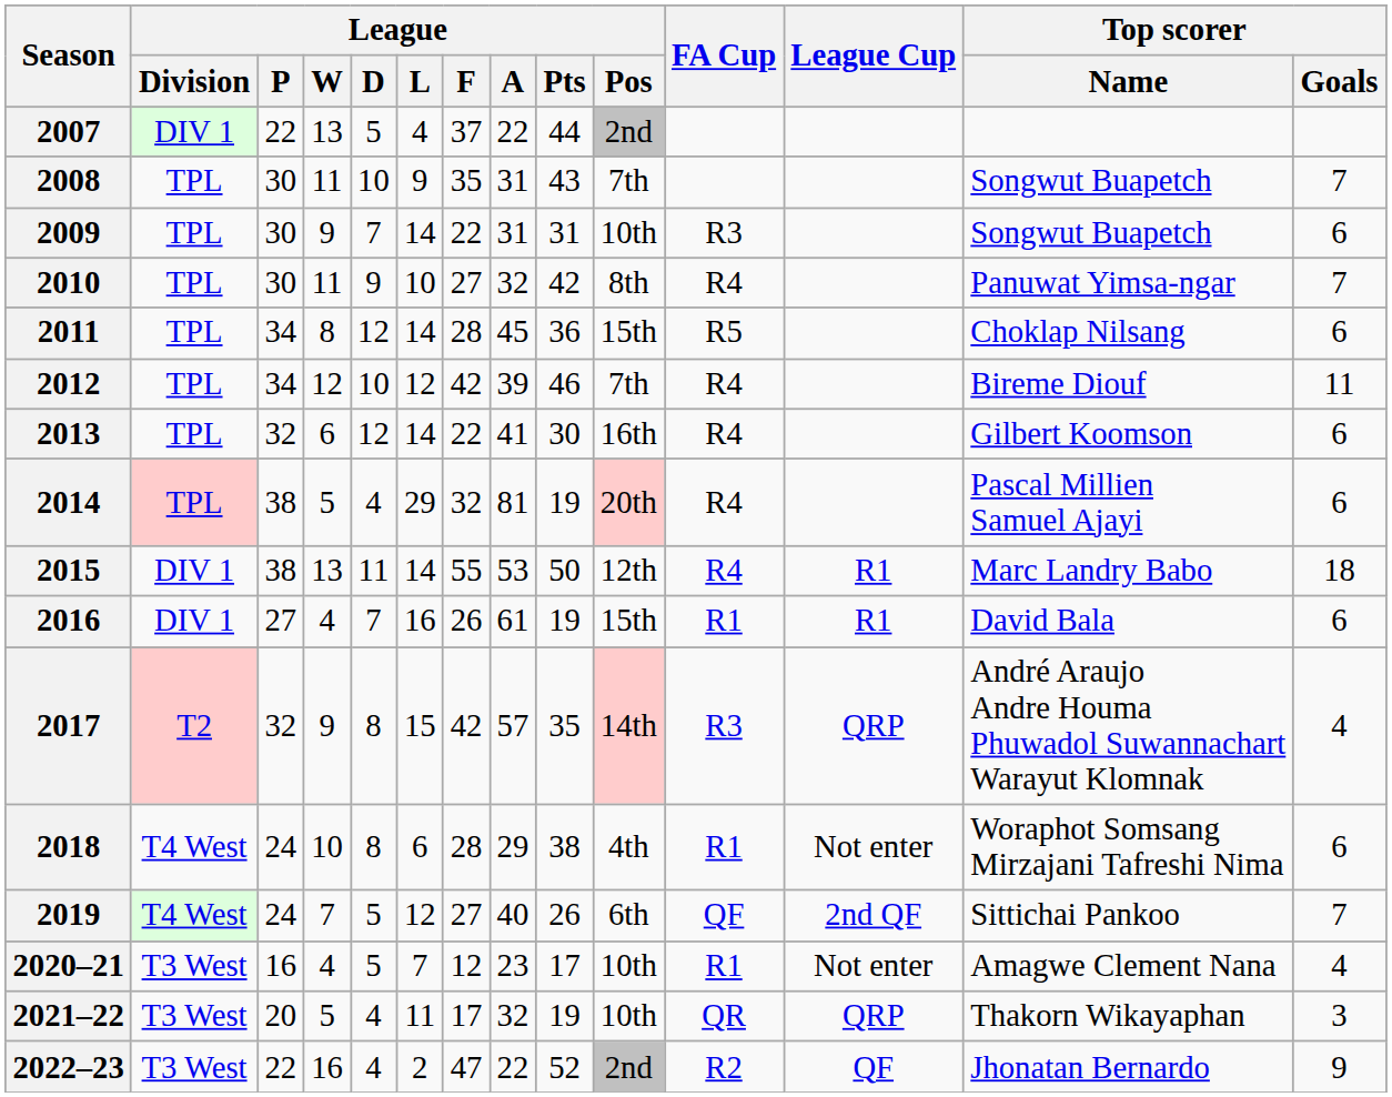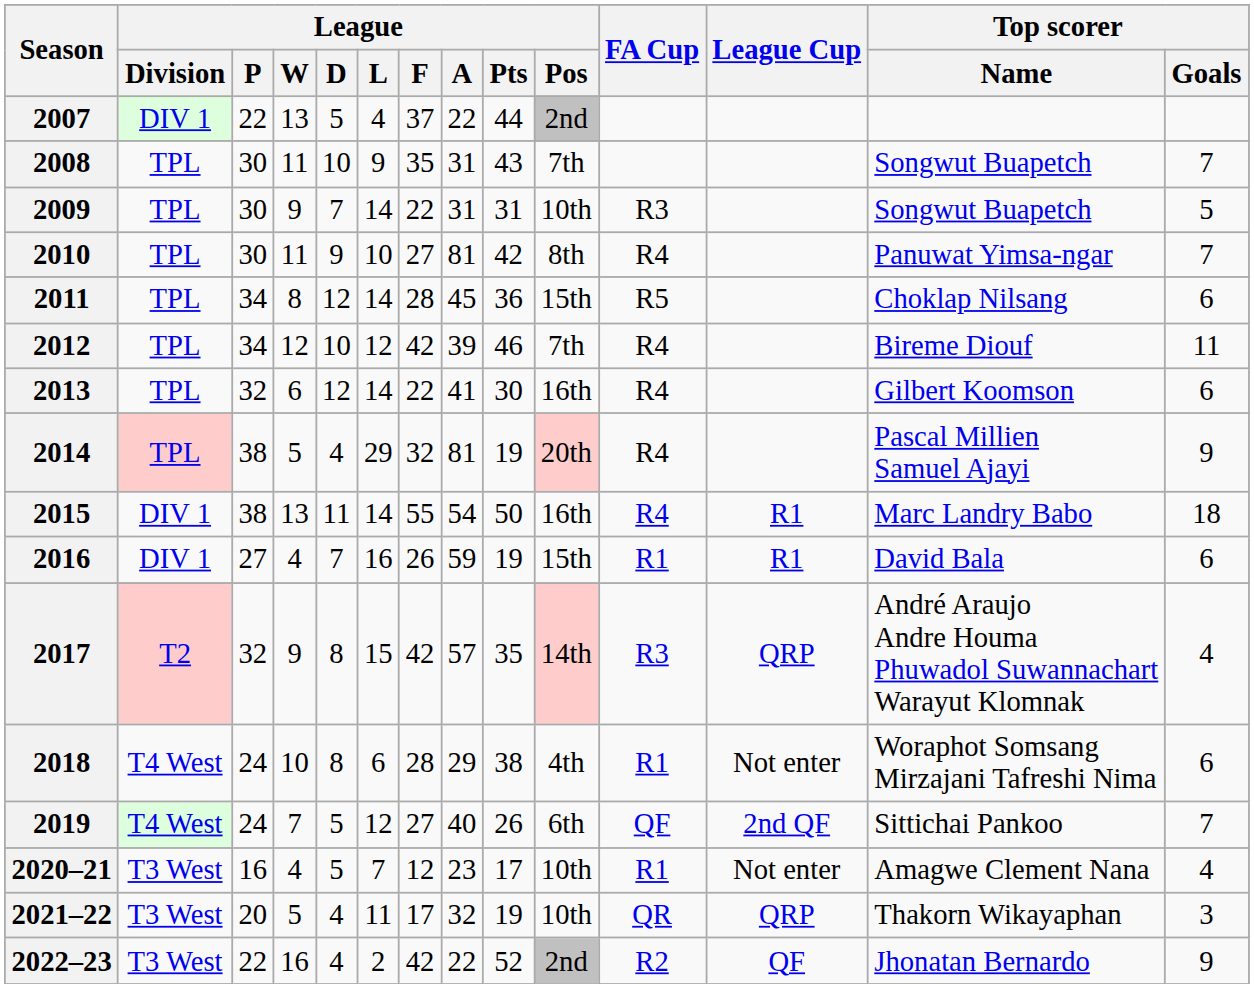 <table class="wikitable" style="text-align: center">
 <tr>
 <th rowspan=2>Season</th>
 <th colspan=9>League</th>
 <th rowspan=2><a href='#'>FA Cup</a></th>
 <th rowspan=2><a href='#'>League Cup</a></th>
 <th colspan=2>Top scorer</th>
 </tr>
 <tr>
 <th>Division</th>
 <th>P</th>
 <th>W</th>
 <th>D</th>
 <th>L</th>
 <th>F</th>
 <th>A</th>
 <th>Pts</th>
 <th>Pos</th>
 <th>Name</th>
 <th>Goals</th>
 </tr>
 <tr>
 <th>2007</th>
 <td bgcolor="#DDFFDD"><a href='#'>DIV 1</a></td>
 <td>22</td>
 <td>13</td>
 <td>5</td>
 <td>4</td>
 <td>37</td>
 <td>22</td>
 <td>44</td>
 <td bgcolor=silver>2nd</td>
 <td></td>
 <td></td>
 <td></td>
 <td></td>
 </tr>
 <tr>
 <th>2008</th>
 <td><a href='#'>TPL</a></td>
 <td>30</td>
 <td>11</td>
 <td>10</td>
 <td>9</td>
 <td>35</td>
 <td>31</td>
 <td>43</td>
 <td>7th</td>
 <td></td>
 <td></td>
 <td align="left"> <a href='#'>Songwut Buapetch</a></td>
 <td>7</td>
 </tr>
 <tr>
 <th>2009</th>
 <td><a href='#'>TPL</a></td>
 <td>30</td>
 <td>9</td>
 <td>7</td>
 <td>14</td>
 <td>22</td>
 <td>31</td>
 <td>31</td>
 <td>10th</td>
 <td>R3</td>
 <td></td>
 <td align="left"> <a href='#'>Songwut Buapetch</a></td>
-<td>6</td>
+<td>5</td>
 </tr>
 <tr>
 <th>2010</th>
 <td><a href='#'>TPL</a></td>
 <td>30</td>
 <td>11</td>
 <td>9</td>
 <td>10</td>
 <td>27</td>
-<td>32</td>
+<td>81</td>
 <td>42</td>
 <td>8th</td>
 <td>R4</td>
 <td></td>
 <td align="left"> <a href='#'>Panuwat Yimsa-ngar</a></td>
 <td>7</td>
 </tr>
 <tr>
 <th>2011</th>
 <td><a href='#'>TPL</a></td>
 <td>34</td>
 <td>8</td>
 <td>12</td>
 <td>14</td>
 <td>28</td>
 <td>45</td>
 <td>36</td>
 <td>15th</td>
 <td>R5</td>
 <td></td>
 <td align="left"> <a href='#'>Choklap Nilsang</a></td>
 <td>6</td>
 </tr>
 <tr>
 <th>2012</th>
 <td><a href='#'>TPL</a></td>
 <td>34</td>
 <td>12</td>
 <td>10</td>
 <td>12</td>
 <td>42</td>
 <td>39</td>
 <td>46</td>
 <td>7th</td>
 <td>R4</td>
 <td></td>
 <td align="left"> <a href='#'>Bireme Diouf</a></td>
 <td>11</td>
 </tr>
 <tr>
 <th>2013</th>
 <td><a href='#'>TPL</a></td>
 <td>32</td>
 <td>6</td>
 <td>12</td>
 <td>14</td>
 <td>22</td>
 <td>41</td>
 <td>30</td>
 <td>16th</td>
 <td>R4</td>
 <td></td>
 <td align="left"> <a href='#'>Gilbert Koomson</a></td>
 <td>6</td>
 </tr>
 <tr>
 <th>2014</th>
 <td bgcolor="#FFCCCC"><a href='#'>TPL</a></td>
 <td>38</td>
 <td>5</td>
 <td>4</td>
 <td>29</td>
 <td>32</td>
 <td>81</td>
 <td>19</td>
 <td bgcolor="#FFCCCC">20th</td>
 <td>R4</td>
 <td></td>
 <td align="left"> <a href='#'>Pascal Millien</a><br> <a href='#'>Samuel Ajayi</a></td>
-<td>6</td>
+<td>9</td>
 </tr>
 <tr>
 <th>2015</th>
 <td><a href='#'>DIV 1</a></td>
 <td>38</td>
 <td>13</td>
 <td>11</td>
 <td>14</td>
 <td>55</td>
-<td>53</td>
+<td>54</td>
 <td>50</td>
-<td>12th</td>
+<td>16th</td>
 <td><a href='#'>R4</a></td>
 <td><a href='#'>R1</a></td>
 <td align="left"> <a href='#'>Marc Landry Babo</a></td>
 <td>18</td>
 </tr>
 <tr>
 <th>2016</th>
 <td><a href='#'>DIV 1</a></td>
 <td>27</td>
 <td>4</td>
 <td>7</td>
 <td>16</td>
 <td>26</td>
-<td>61</td>
+<td>59</td>
 <td>19</td>
 <td>15th</td>
 <td><a href='#'>R1</a></td>
 <td><a href='#'>R1</a></td>
 <td align="left"> <a href='#'>David Bala</a></td>
 <td>6</td>
 </tr>
 <tr>
 <th>2017</th>
 <td bgcolor="#FFCCCC"><a href='#'>T2</a></td>
 <td>32</td>
 <td>9</td>
 <td>8</td>
 <td>15</td>
 <td>42</td>
 <td>57</td>
 <td>35</td>
 <td bgcolor= "#FFCCCC">14th</td>
 <td><a href='#'>R3</a></td>
 <td><a href='#'>QRP</a></td>
 <td align="left"> André Araujo<br> Andre Houma<br> <a href='#'>Phuwadol Suwannachart</a><br> Warayut Klomnak</td>
 <td>4</td>
 </tr>
 <tr>
 <th>2018</th>
 <td><a href='#'>T4 West</a></td>
 <td>24</td>
 <td>10</td>
 <td>8</td>
 <td>6</td>
 <td>28</td>
 <td>29</td>
 <td>38</td>
 <td>4th</td>
 <td><a href='#'>R1</a></td>
 <td>Not enter</td>
 <td align="left"> Woraphot Somsang<br> Mirzajani Tafreshi Nima</td>
 <td>6</td>
 </tr>
 <tr>
 <th>2019</th>
 <td bgcolor="#DDFFDD"><a href='#'>T4 West</a></td>
 <td>24</td>
 <td>7</td>
 <td>5</td>
 <td>12</td>
 <td>27</td>
 <td>40</td>
 <td>26</td>
 <td>6th</td>
 <td><a href='#'>QF</a></td>
 <td><a href='#'>2nd QF</a></td>
 <td align="left"> Sittichai Pankoo</td>
 <td>7</td>
 </tr>
 <tr>
 <th>2020–21</th>
 <td><a href='#'>T3 West</a></td>
 <td>16</td>
 <td>4</td>
 <td>5</td>
 <td>7</td>
 <td>12</td>
 <td>23</td>
 <td>17</td>
 <td>10th</td>
 <td><a href='#'>R1</a></td>
 <td>Not enter</td>
 <td align="left"> Amagwe Clement Nana</td>
 <td>4</td>
 </tr>
 <tr>
 <th>2021–22</th>
 <td><a href='#'>T3 West</a></td>
 <td>20</td>
 <td>5</td>
 <td>4</td>
 <td>11</td>
 <td>17</td>
 <td>32</td>
 <td>19</td>
 <td>10th</td>
 <td><a href='#'>QR</a></td>
 <td><a href='#'>QRP</a></td>
 <td align="left"> Thakorn Wikayaphan</td>
 <td>3</td>
 </tr>
 <tr>
 <th>2022–23</th>
 <td><a href='#'>T3 West</a></td>
 <td>22</td>
 <td>16</td>
 <td>4</td>
 <td>2</td>
-<td>47</td>
+<td>42</td>
 <td>22</td>
 <td>52</td>
 <td bgcolor=silver>2nd</td>
 <td><a href='#'>R2</a></td>
 <td><a href='#'>QF</a></td>
 <td align="left"> <a href='#'>Jhonatan Bernardo</a></td>
 <td>9</td>
 </tr>
 </table>
